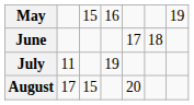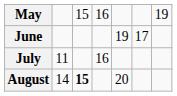 <table class="wikitable">
 <tr>
 <th>May</th>
 <td></td>
 <td>15</td>
 <td>16</td>
 <td></td>
 <td></td>
 <td>19</td>
 </tr>
 <tr>
 <th>June</th>
 <td></td>
 <td></td>
 <td></td>
+<td>19</td>
 <td>17</td>
-<td>18</td>
 <td></td>
 </tr>
 <tr>
 <th>July</th>
 <td>11</td>
 <td></td>
-<td>19</td>
+<td>16</td>
 <td></td>
 <td></td>
 <td></td>
 </tr>
 <tr>
 <th>August</th>
-<td>17</td>
-<td>15</td>
+<td>14</td>
+<td><strong>15</strong></td>
 <td></td>
 <td>20</td>
 <td></td>
 <td></td>
 </tr>
 </table>
